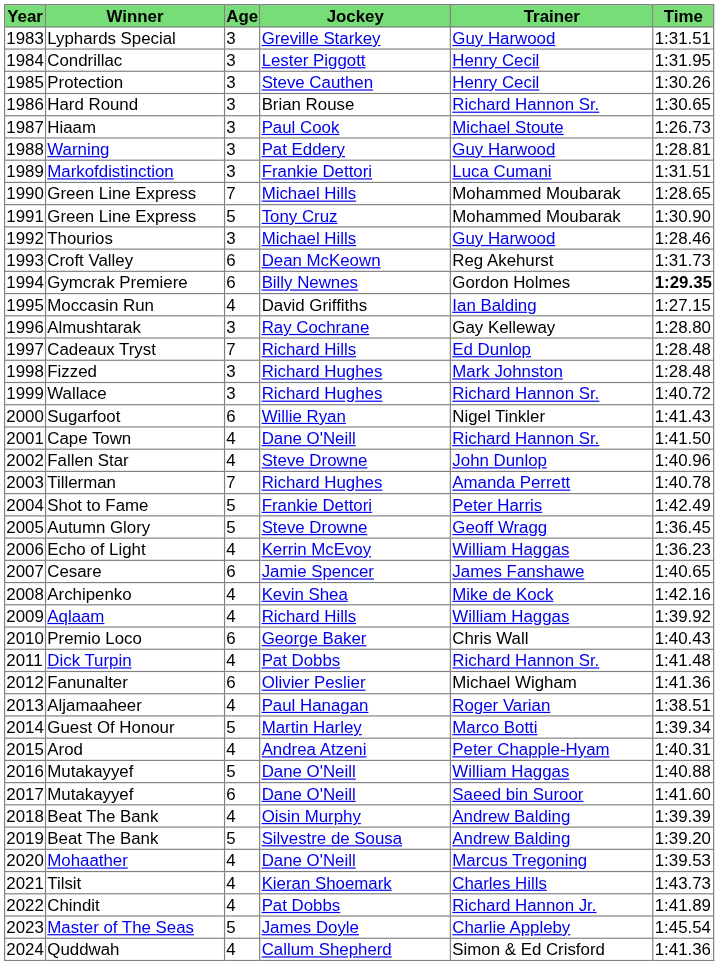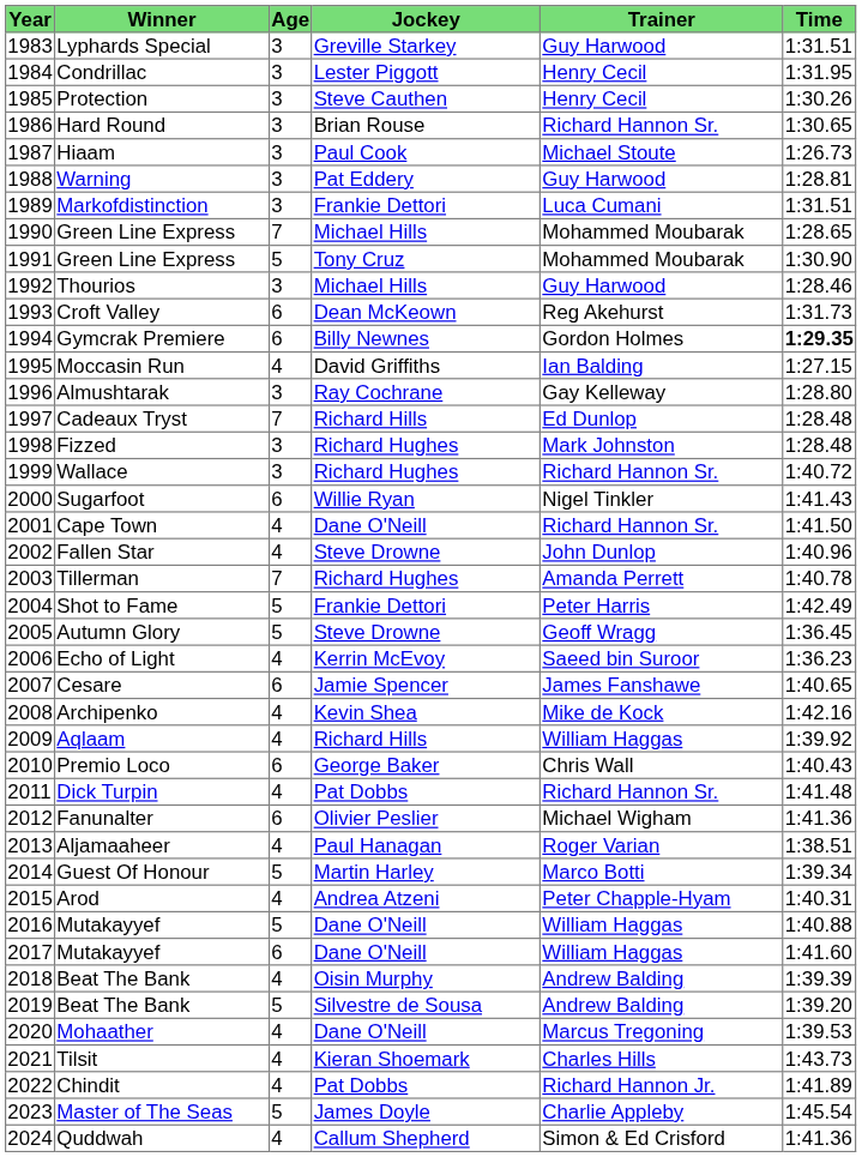 <table class = "sortable" | border="1" style="border-collapse: collapse; font-size:90%">
 <tr bgcolor="#77dd77" align="center">
 <th>Year</th>
 <th>Winner</th>
 <th>Age</th>
 <th>Jockey</th>
 <th>Trainer</th>
 <th>Time</th>
 </tr>
 <tr>
 <td>1983</td>
 <td width=150px>Lyphards Special</td>
 <td>3</td>
 <td width=160px><a href='#'>Greville Starkey</a></td>
 <td width=170px><a href='#'>Guy Harwood</a></td>
 <td>1:31.51</td>
 </tr>
 <tr>
 <td>1984</td>
 <td>Condrillac</td>
 <td>3</td>
 <td><a href='#'>Lester Piggott</a></td>
 <td><a href='#'>Henry Cecil</a></td>
 <td>1:31.95</td>
 </tr>
 <tr>
 <td>1985</td>
 <td>Protection</td>
 <td>3</td>
 <td><a href='#'>Steve Cauthen</a></td>
 <td><a href='#'>Henry Cecil</a></td>
 <td>1:30.26</td>
 </tr>
 <tr>
 <td>1986</td>
 <td>Hard Round</td>
 <td>3</td>
 <td>Brian Rouse</td>
 <td><a href='#'>Richard Hannon Sr.</a></td>
 <td>1:30.65</td>
 </tr>
 <tr>
 <td>1987</td>
 <td>Hiaam</td>
 <td>3</td>
 <td><a href='#'>Paul Cook</a></td>
 <td><a href='#'>Michael Stoute</a></td>
 <td>1:26.73</td>
 </tr>
 <tr>
 <td>1988</td>
 <td><a href='#'>Warning</a></td>
 <td>3</td>
 <td><a href='#'>Pat Eddery</a></td>
 <td><a href='#'>Guy Harwood</a></td>
 <td>1:28.81</td>
 </tr>
 <tr>
 <td>1989</td>
 <td><a href='#'>Markofdistinction</a></td>
 <td>3</td>
 <td><a href='#'>Frankie Dettori</a></td>
 <td><a href='#'>Luca Cumani</a></td>
 <td>1:31.51</td>
 </tr>
 <tr>
 <td>1990</td>
 <td>Green Line Express</td>
 <td>7</td>
 <td><a href='#'>Michael Hills</a></td>
 <td>Mohammed Moubarak</td>
 <td>1:28.65</td>
 </tr>
 <tr>
 <td>1991</td>
 <td>Green Line Express</td>
 <td>5</td>
 <td><a href='#'>Tony Cruz</a></td>
 <td>Mohammed Moubarak</td>
 <td>1:30.90</td>
 </tr>
 <tr>
 <td>1992</td>
 <td>Thourios</td>
 <td>3</td>
 <td><a href='#'>Michael Hills</a></td>
 <td><a href='#'>Guy Harwood</a></td>
 <td>1:28.46</td>
 </tr>
 <tr>
 <td>1993</td>
 <td>Croft Valley</td>
 <td>6</td>
 <td><a href='#'>Dean McKeown</a></td>
 <td>Reg Akehurst</td>
 <td>1:31.73</td>
 </tr>
 <tr>
 <td>1994</td>
 <td>Gymcrak Premiere</td>
 <td>6</td>
 <td><a href='#'>Billy Newnes</a></td>
 <td>Gordon Holmes</td>
 <td><strong>1:29.35</strong></td>
 </tr>
 <tr>
 <td>1995</td>
 <td>Moccasin Run</td>
 <td>4</td>
 <td>David Griffiths</td>
 <td><a href='#'>Ian Balding</a></td>
 <td>1:27.15</td>
 </tr>
 <tr>
 <td>1996</td>
 <td>Almushtarak</td>
 <td>3</td>
 <td><a href='#'>Ray Cochrane</a></td>
 <td>Gay Kelleway</td>
 <td>1:28.80</td>
 </tr>
 <tr>
 <td>1997</td>
 <td>Cadeaux Tryst</td>
 <td>7</td>
 <td><a href='#'>Richard Hills</a></td>
 <td><a href='#'>Ed Dunlop</a></td>
 <td>1:28.48</td>
 </tr>
 <tr>
 <td>1998</td>
 <td>Fizzed</td>
 <td>3</td>
 <td><a href='#'>Richard Hughes</a></td>
 <td><a href='#'>Mark Johnston</a></td>
 <td>1:28.48</td>
 </tr>
 <tr>
 <td>1999</td>
 <td>Wallace</td>
 <td>3</td>
 <td><a href='#'>Richard Hughes</a></td>
 <td><a href='#'>Richard Hannon Sr.</a></td>
 <td>1:40.72</td>
 </tr>
 <tr>
 <td>2000</td>
 <td>Sugarfoot</td>
 <td>6</td>
 <td><a href='#'>Willie Ryan</a></td>
 <td>Nigel Tinkler</td>
 <td>1:41.43</td>
 </tr>
 <tr>
 <td>2001</td>
 <td>Cape Town</td>
 <td>4</td>
 <td><a href='#'>Dane O'Neill</a></td>
 <td><a href='#'>Richard Hannon Sr.</a></td>
 <td>1:41.50</td>
 </tr>
 <tr>
 <td>2002</td>
 <td>Fallen Star</td>
 <td>4</td>
 <td><a href='#'>Steve Drowne</a></td>
 <td><a href='#'>John Dunlop</a></td>
 <td>1:40.96</td>
 </tr>
 <tr>
 <td>2003</td>
 <td>Tillerman</td>
 <td>7</td>
 <td><a href='#'>Richard Hughes</a></td>
 <td><a href='#'>Amanda Perrett</a></td>
 <td>1:40.78</td>
 </tr>
 <tr>
 <td>2004</td>
 <td>Shot to Fame</td>
 <td>5</td>
 <td><a href='#'>Frankie Dettori</a></td>
 <td><a href='#'>Peter Harris</a></td>
 <td>1:42.49</td>
 </tr>
 <tr>
 <td>2005</td>
 <td>Autumn Glory</td>
 <td>5</td>
 <td><a href='#'>Steve Drowne</a></td>
 <td><a href='#'>Geoff Wragg</a></td>
 <td>1:36.45</td>
 </tr>
 <tr>
 <td>2006</td>
 <td>Echo of Light</td>
 <td>4</td>
 <td><a href='#'>Kerrin McEvoy</a></td>
-<td><a href='#'>William Haggas</a></td>
+<td><a href='#'>Saeed bin Suroor</a></td>
 <td>1:36.23</td>
 </tr>
 <tr>
 <td>2007</td>
 <td>Cesare</td>
 <td>6</td>
 <td><a href='#'>Jamie Spencer</a></td>
 <td><a href='#'>James Fanshawe</a></td>
 <td>1:40.65</td>
 </tr>
 <tr>
 <td>2008</td>
 <td>Archipenko</td>
 <td>4</td>
 <td><a href='#'>Kevin Shea</a></td>
 <td><a href='#'>Mike de Kock</a></td>
 <td>1:42.16</td>
 </tr>
 <tr>
 <td>2009</td>
 <td><a href='#'>Aqlaam</a></td>
 <td>4</td>
 <td><a href='#'>Richard Hills</a></td>
 <td><a href='#'>William Haggas</a></td>
 <td>1:39.92</td>
 </tr>
 <tr>
 <td>2010</td>
 <td>Premio Loco</td>
 <td>6</td>
 <td><a href='#'>George Baker</a></td>
 <td>Chris Wall</td>
 <td>1:40.43</td>
 </tr>
 <tr>
 <td>2011</td>
 <td><a href='#'>Dick Turpin</a></td>
 <td>4</td>
 <td><a href='#'>Pat Dobbs</a></td>
 <td><a href='#'>Richard Hannon Sr.</a></td>
 <td>1:41.48</td>
 </tr>
 <tr>
 <td>2012</td>
 <td>Fanunalter</td>
 <td>6</td>
 <td><a href='#'>Olivier Peslier</a></td>
 <td>Michael Wigham</td>
 <td>1:41.36</td>
 </tr>
 <tr>
 <td>2013</td>
 <td>Aljamaaheer</td>
 <td>4</td>
 <td><a href='#'>Paul Hanagan</a></td>
 <td><a href='#'>Roger Varian</a></td>
 <td>1:38.51</td>
 </tr>
 <tr>
 <td>2014</td>
 <td>Guest Of Honour</td>
 <td>5</td>
 <td><a href='#'>Martin Harley</a></td>
 <td><a href='#'>Marco Botti</a></td>
 <td>1:39.34</td>
 </tr>
 <tr>
 <td>2015</td>
 <td>Arod</td>
 <td>4</td>
 <td><a href='#'>Andrea Atzeni</a></td>
 <td><a href='#'>Peter Chapple-Hyam</a></td>
 <td>1:40.31</td>
 </tr>
 <tr>
 <td>2016</td>
 <td>Mutakayyef</td>
 <td>5</td>
 <td><a href='#'>Dane O'Neill</a></td>
 <td><a href='#'>William Haggas</a></td>
 <td>1:40.88</td>
 </tr>
 <tr>
 <td>2017</td>
 <td>Mutakayyef</td>
 <td>6</td>
 <td><a href='#'>Dane O'Neill</a></td>
-<td><a href='#'>Saeed bin Suroor</a></td>
+<td><a href='#'>William Haggas</a></td>
 <td>1:41.60</td>
 </tr>
 <tr>
 <td>2018</td>
 <td>Beat The Bank</td>
 <td>4</td>
 <td><a href='#'>Oisin Murphy</a></td>
 <td><a href='#'>Andrew Balding</a></td>
 <td>1:39.39</td>
 </tr>
 <tr>
 <td>2019</td>
 <td>Beat The Bank</td>
 <td>5</td>
 <td><a href='#'>Silvestre de Sousa</a></td>
 <td><a href='#'>Andrew Balding</a></td>
 <td>1:39.20</td>
 </tr>
 <tr>
 <td>2020</td>
 <td><a href='#'>Mohaather</a></td>
 <td>4</td>
 <td><a href='#'>Dane O'Neill</a></td>
 <td><a href='#'>Marcus Tregoning</a></td>
 <td>1:39.53</td>
 </tr>
 <tr>
 <td>2021</td>
 <td>Tilsit</td>
 <td>4</td>
 <td><a href='#'>Kieran Shoemark</a></td>
 <td><a href='#'>Charles Hills</a></td>
 <td>1:43.73</td>
 </tr>
 <tr>
 <td>2022</td>
 <td>Chindit</td>
 <td>4</td>
 <td><a href='#'>Pat Dobbs</a></td>
 <td><a href='#'>Richard Hannon Jr.</a></td>
 <td>1:41.89</td>
 </tr>
 <tr>
 <td>2023</td>
 <td><a href='#'>Master of The Seas</a></td>
 <td>5</td>
 <td><a href='#'>James Doyle</a></td>
 <td><a href='#'>Charlie Appleby</a></td>
 <td>1:45.54</td>
 </tr>
 <tr>
 <td>2024</td>
 <td>Quddwah</td>
 <td>4</td>
 <td><a href='#'>Callum Shepherd</a></td>
 <td>Simon & Ed Crisford</td>
 <td>1:41.36</td>
 </tr>
 </table>
